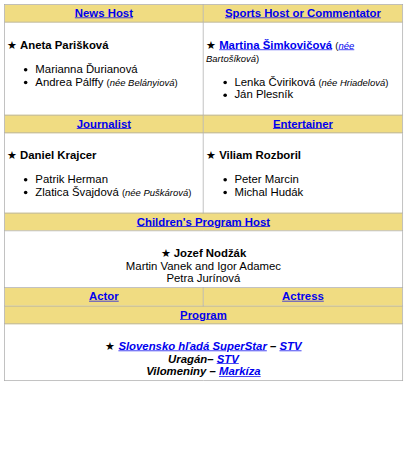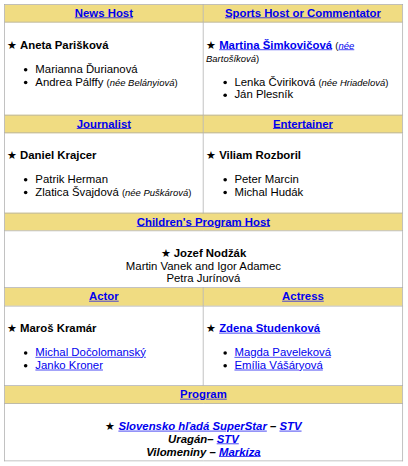 <table class=wikitable style="background:white">
 <tr>
 <th style=background:#F0DC82 width=273><a href='#'>News Host</a></th>
 <th style=background:#F0DC82 width=273><a href='#'>Sports Host or Commentator</a></th>
 </tr>
 <tr>
 <td scope=row valign=top><br>★ <strong>Aneta Parišková</strong><ul><li>Marianna Ďurianová</li><li>Andrea Pálffy <small>(<em>née Belányiová</em>)</small></li></ul></td>
 <td scope=row valign=top><br>★ <strong><a href='#'>Martina Šimkovičová</a></strong> <small>(<em><a href='#'>née</a> Bartošíková</em>)</small><ul><li>Lenka Čviriková <small>(<em>née Hriadelová</em>)</small></li><li>Ján Plesník</li></ul></td>
 </tr>
 <tr>
 <th style=background:#F0DC82 width=273><a href='#'>Journalist</a></th>
 <th style=background:#F0DC82 width=273><a href='#'>Entertainer</a></th>
 </tr>
 <tr>
 <td scope=row valign=top><br>★ <strong>Daniel Krajcer</strong><ul><li>Patrik Herman</li><li>Zlatica Švajdová <small>(<em>née Puškárová</em>)</small></li></ul></td>
 <td scope=row valign=top><br>★ <strong>Viliam Rozboril</strong><ul><li>Peter Marcin</li><li>Michal Hudák</li></ul></td>
 </tr>
 <tr>
 <th colspan=2 style=background:#F0DC82 width=546><a href='#'>Children's Program Host</a></th>
 </tr>
 <tr>
 <td colspan=2 align=center scope=row valign=top><br>★ <strong>Jozef Nodžák</strong> <br>Martin Vanek and Igor Adamec <br>Petra Jurínová</td>
 </tr>
 <tr>
 <th style=background:#F0DC82 width=273><a href='#'>Actor</a></th>
 <th style=background:#F0DC82 width=273><a href='#'>Actress</a></th>
 </tr>
 <tr>
+<td scope=row valign=top><br>★ <strong>Maroš Kramár</strong><ul><li><a href='#'>Michal Dočolomanský</a></li><li><a href='#'>Janko Kroner</a></li></ul></td>
+<td scope=row valign=top><br>★ <strong><a href='#'>Zdena Studenková</a></strong><ul><li><a href='#'>Magda Paveleková</a></li><li><a href='#'>Emília Vášáryová</a></li></ul></td>
+</tr>
+<tr>
 <th colspan=2 style=background:#F0DC82 width=546><a href='#'>Program</a></th>
 </tr>
 <tr>
 <td colspan=2 align=center scope=row valign=top><br>★ <strong><em><a href='#'>Slovensko hľadá SuperStar</a><em> – <a href='#'>STV</a><strong> <br></em>Uragán<em>– <a href='#'>STV</a> <br></em>Vilomeniny<em> – <a href='#'>Markíza</a></td>
 </tr>
 </table>
